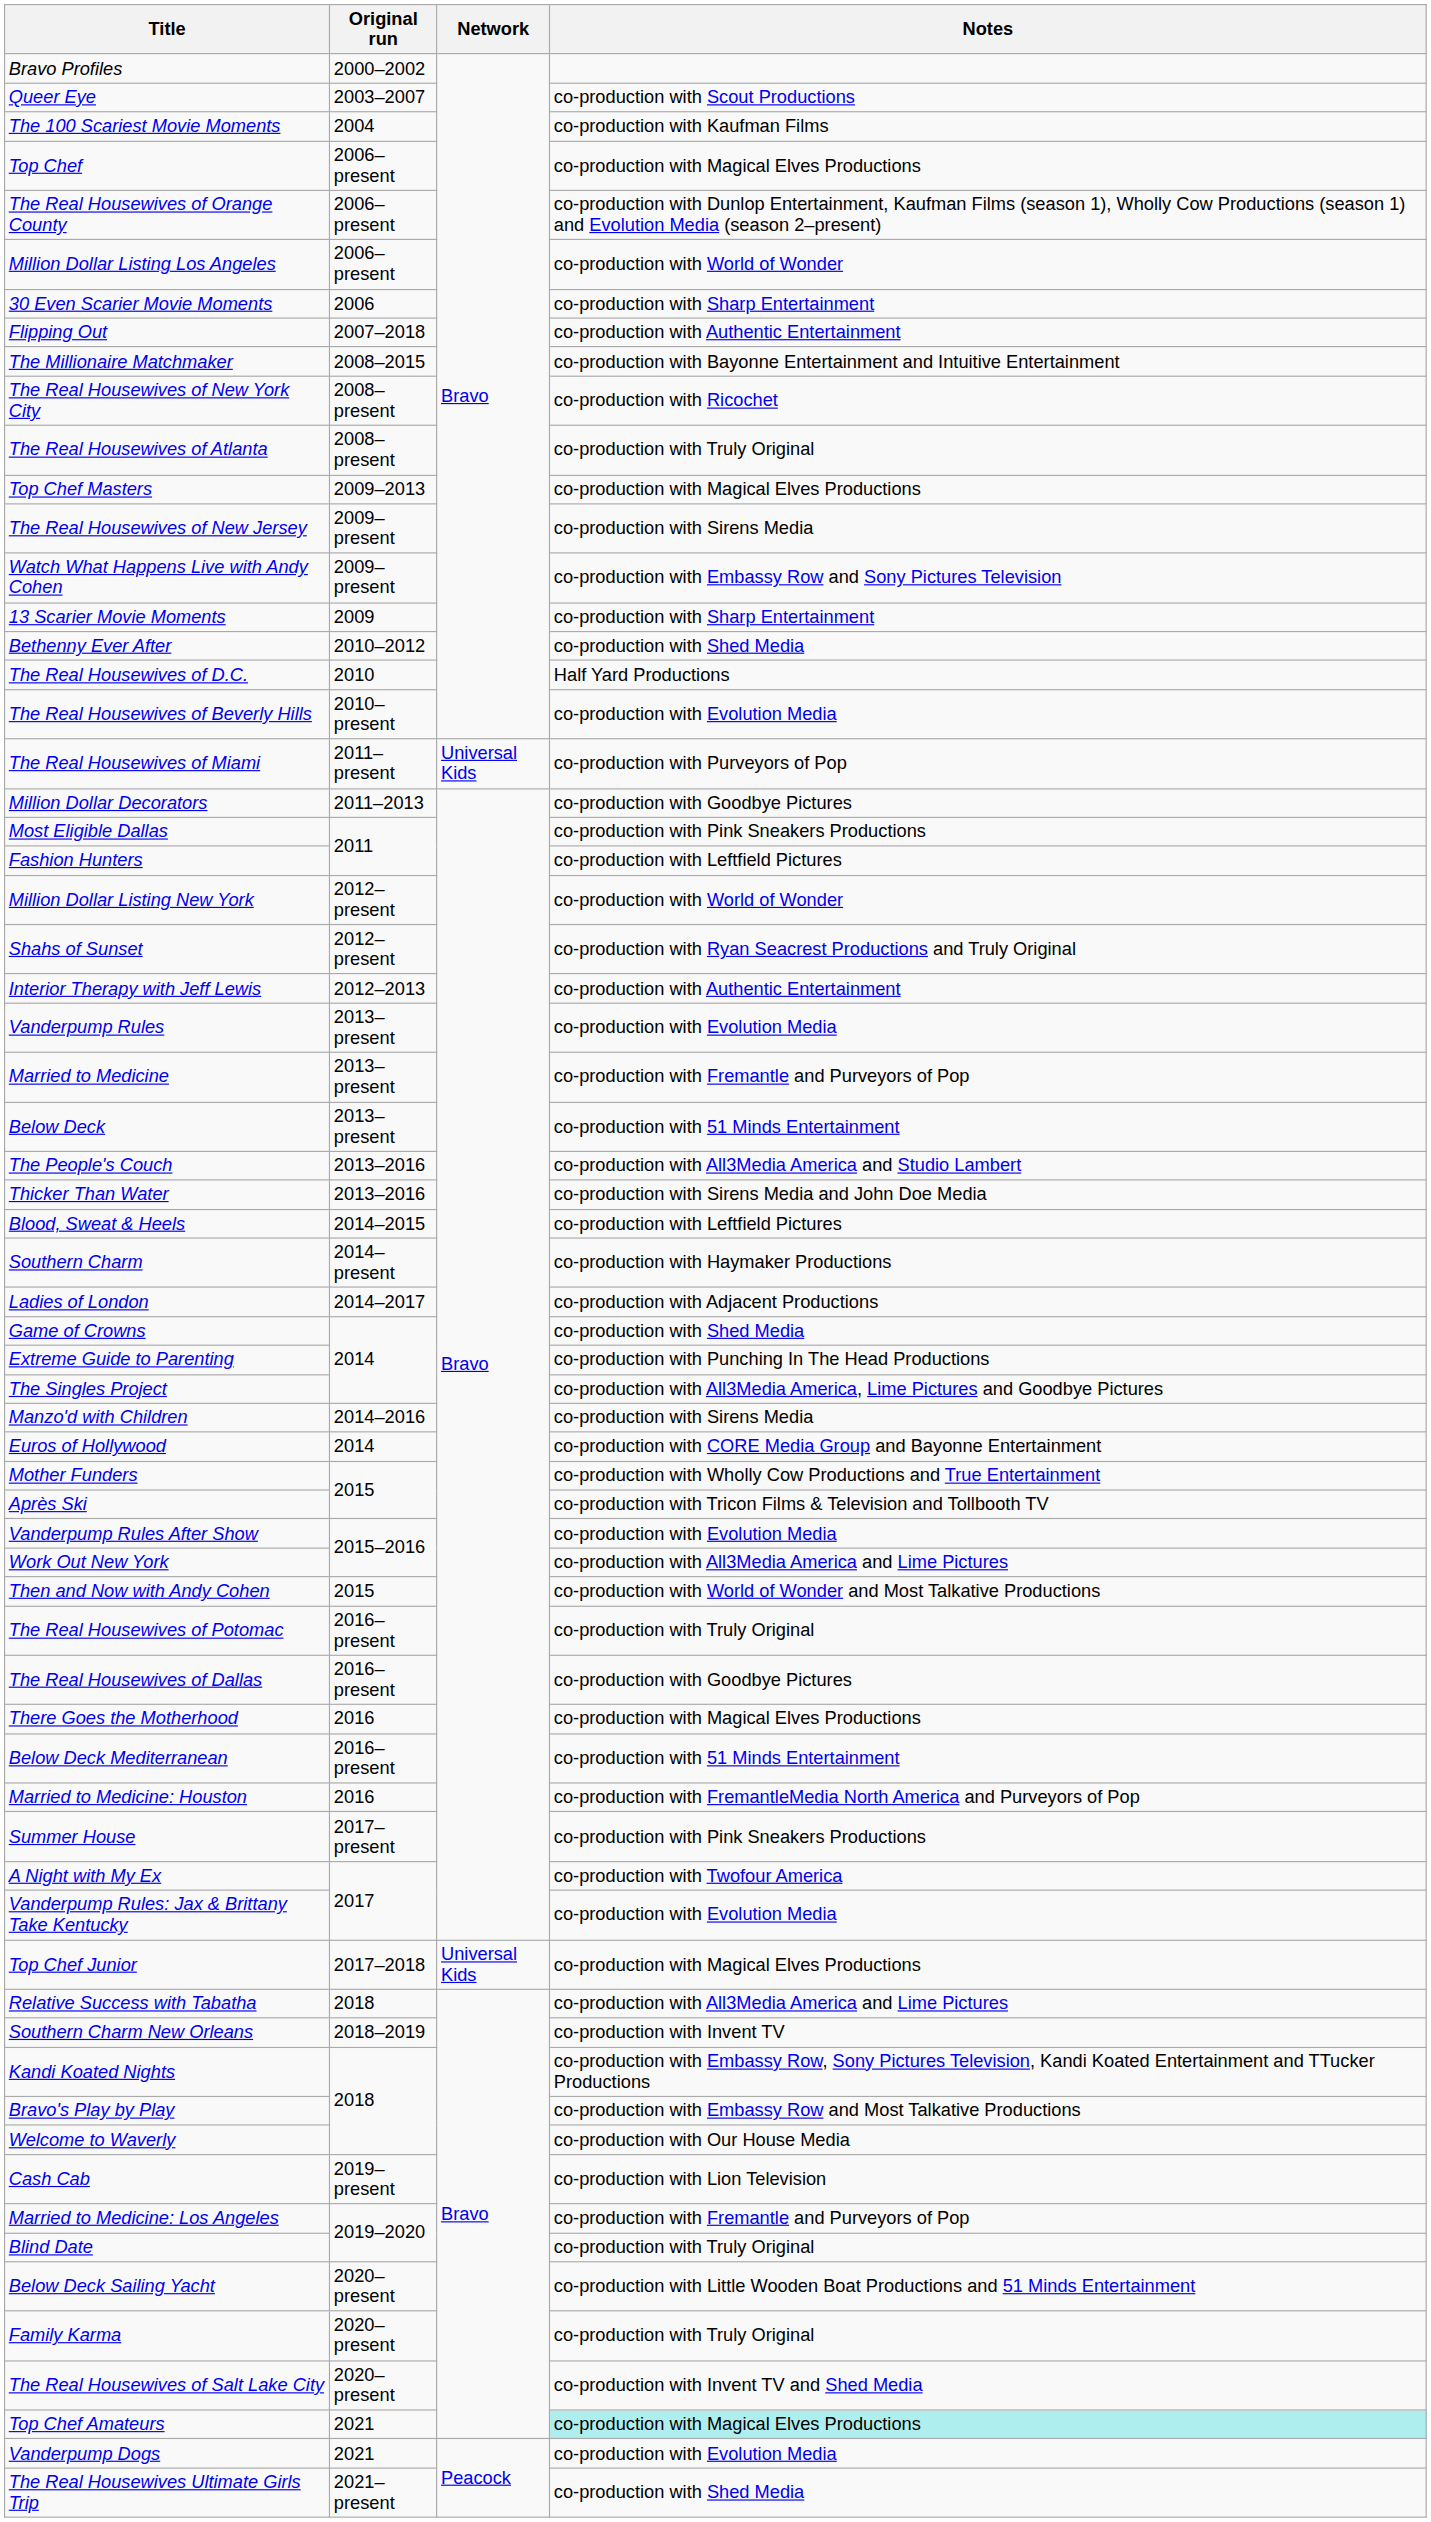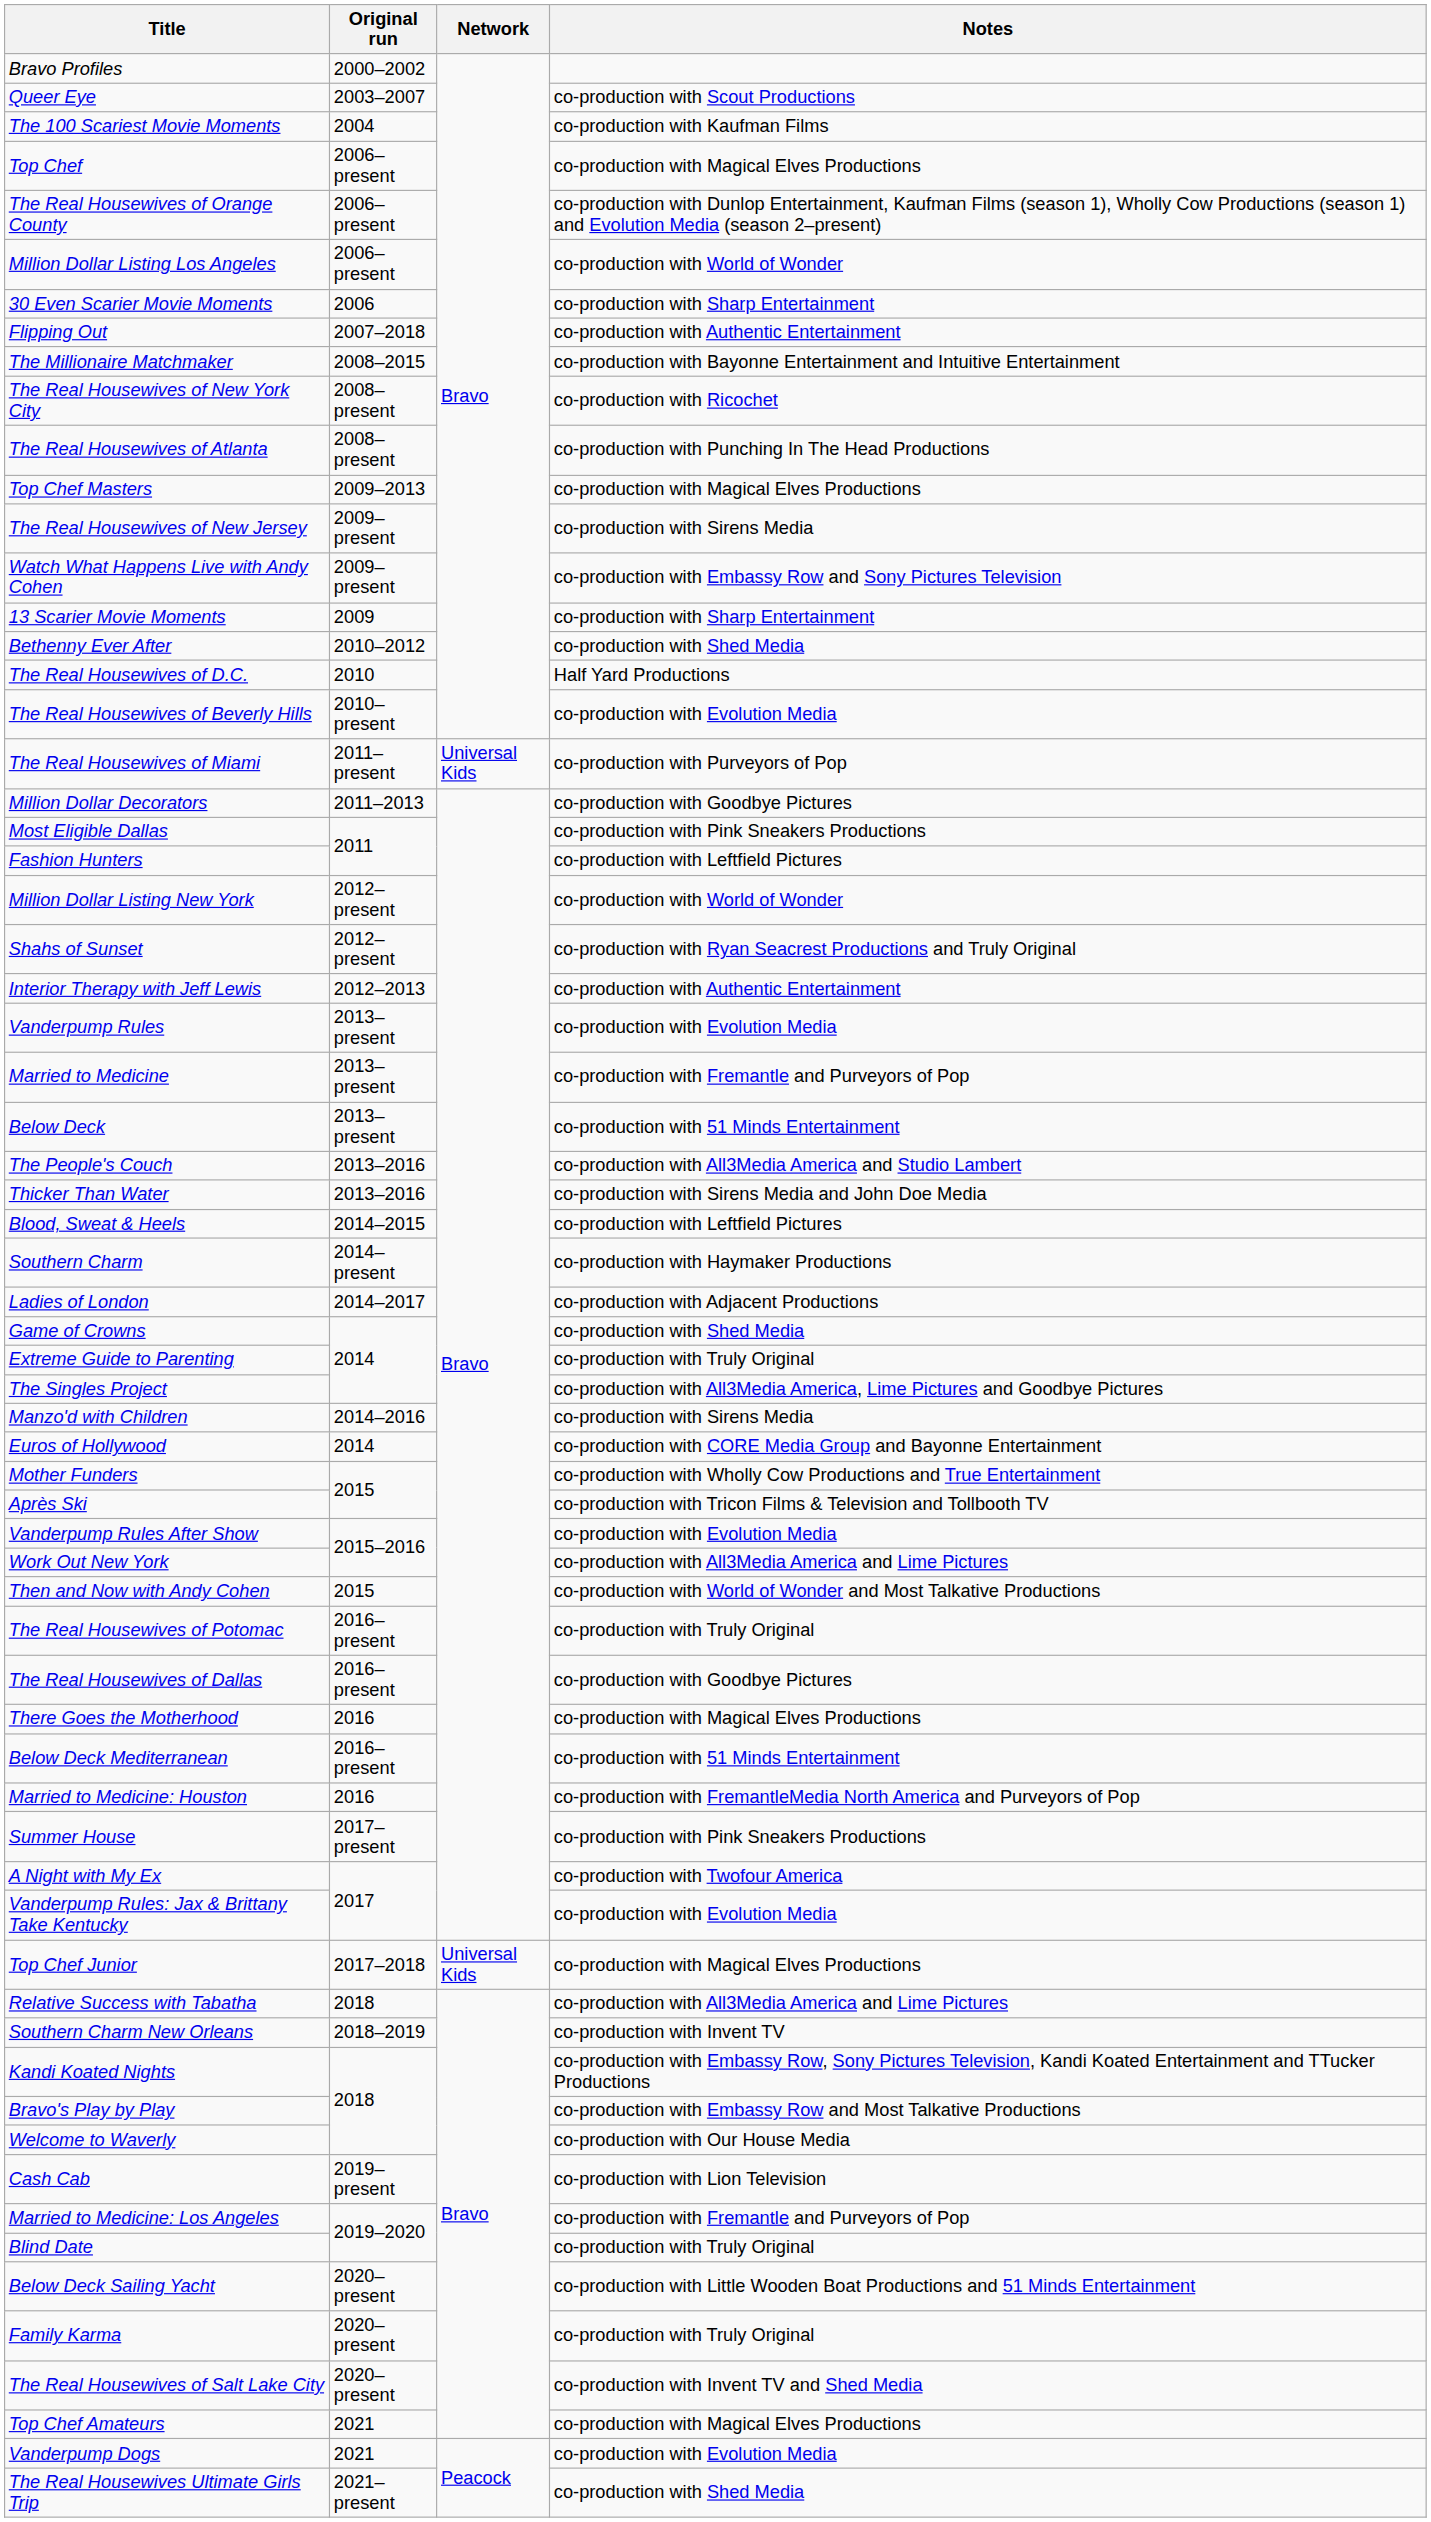 <table class="wikitable sortable">
 <tr>
 <th>Title</th>
 <th>Original run</th>
 <th>Network</th>
 <th>Notes</th>
 </tr>
 <tr>
 <td><em>Bravo Profiles</em></td>
 <td>2000–2002</td>
 <td rowspan="18"><a href='#'>Bravo</a></td>
 <td></td>
 </tr>
 <tr>
 <td><em><a href='#'>Queer Eye</a></em></td>
 <td>2003–2007</td>
 <td>co-production with <a href='#'>Scout Productions</a></td>
 </tr>
 <tr>
 <td><em><a href='#'>The 100 Scariest Movie Moments</a></em></td>
 <td>2004</td>
 <td>co-production with Kaufman Films</td>
 </tr>
 <tr>
 <td><em><a href='#'>Top Chef</a></em></td>
 <td>2006–present</td>
 <td>co-production with Magical Elves Productions</td>
 </tr>
 <tr>
 <td><em><a href='#'>The Real Housewives of Orange County</a></em></td>
 <td>2006–present</td>
 <td>co-production with Dunlop Entertainment, Kaufman Films (season 1), Wholly Cow Productions (season 1) and <a href='#'>Evolution Media</a> (season 2–present)</td>
 </tr>
 <tr>
 <td><em><a href='#'>Million Dollar Listing Los Angeles</a></em></td>
 <td>2006–present</td>
 <td>co-production with <a href='#'>World of Wonder</a></td>
 </tr>
 <tr>
 <td><em><a href='#'>30 Even Scarier Movie Moments</a></em></td>
 <td>2006</td>
 <td>co-production with <a href='#'>Sharp Entertainment</a></td>
 </tr>
 <tr>
 <td><em><a href='#'>Flipping Out</a></em></td>
 <td>2007–2018</td>
 <td>co-production with <a href='#'>Authentic Entertainment</a></td>
 </tr>
 <tr>
 <td><em><a href='#'>The Millionaire Matchmaker</a></em></td>
 <td>2008–2015</td>
 <td>co-production with Bayonne Entertainment and Intuitive Entertainment</td>
 </tr>
 <tr>
 <td><em><a href='#'>The Real Housewives of New York City</a></em></td>
 <td>2008–present</td>
 <td>co-production with <a href='#'>Ricochet</a></td>
 </tr>
 <tr>
 <td><em><a href='#'>The Real Housewives of Atlanta</a></em></td>
 <td>2008–present</td>
-<td>co-production with Truly Original</td>
+<td>co-production with Punching In The Head Productions</td>
 </tr>
 <tr>
 <td><em><a href='#'>Top Chef Masters</a></em></td>
 <td>2009–2013</td>
 <td>co-production with Magical Elves Productions</td>
 </tr>
 <tr>
 <td><em><a href='#'>The Real Housewives of New Jersey</a></em></td>
 <td>2009–present</td>
 <td>co-production with Sirens Media</td>
 </tr>
 <tr>
 <td><em><a href='#'>Watch What Happens Live with Andy Cohen</a></em></td>
 <td>2009–present</td>
 <td>co-production with <a href='#'>Embassy Row</a> and <a href='#'>Sony Pictures Television</a></td>
 </tr>
 <tr>
 <td><em><a href='#'>13 Scarier Movie Moments</a></em></td>
 <td>2009</td>
 <td>co-production with <a href='#'>Sharp Entertainment</a></td>
 </tr>
 <tr>
 <td><em><a href='#'>Bethenny Ever After</a></em></td>
 <td>2010–2012</td>
 <td>co-production with <a href='#'>Shed Media</a></td>
 </tr>
 <tr>
 <td><em><a href='#'>The Real Housewives of D.C.</a></em></td>
 <td>2010</td>
 <td>Half Yard Productions</td>
 </tr>
 <tr>
 <td><em><a href='#'>The Real Housewives of Beverly Hills</a></em></td>
 <td>2010–present</td>
 <td>co-production with <a href='#'>Evolution Media</a></td>
 </tr>
 <tr>
 <td><em><a href='#'>The Real Housewives of Miami</a></em></td>
 <td>2011–present</td>
 <td><a href='#'>Universal Kids</a></td>
 <td>co-production with Purveyors of Pop</td>
 </tr>
 <tr>
 <td><em><a href='#'>Million Dollar Decorators</a></em></td>
 <td>2011–2013</td>
 <td rowspan="32"><a href='#'>Bravo</a></td>
 <td>co-production with Goodbye Pictures</td>
 </tr>
 <tr>
 <td><em><a href='#'>Most Eligible Dallas</a></em></td>
 <td rowspan="2">2011</td>
 <td>co-production with Pink Sneakers Productions</td>
 </tr>
 <tr>
 <td><em><a href='#'>Fashion Hunters</a></em></td>
 <td>co-production with Leftfield Pictures</td>
 </tr>
 <tr>
 <td><em><a href='#'>Million Dollar Listing New York</a></em></td>
 <td>2012–present</td>
 <td>co-production with <a href='#'>World of Wonder</a></td>
 </tr>
 <tr>
 <td><em><a href='#'>Shahs of Sunset</a></em></td>
 <td>2012–present</td>
 <td>co-production with <a href='#'>Ryan Seacrest Productions</a> and Truly Original</td>
 </tr>
 <tr>
 <td><em><a href='#'>Interior Therapy with Jeff Lewis</a></em></td>
 <td>2012–2013</td>
 <td>co-production with <a href='#'>Authentic Entertainment</a></td>
 </tr>
 <tr>
 <td><em><a href='#'>Vanderpump Rules</a></em></td>
 <td>2013–present</td>
 <td>co-production with <a href='#'>Evolution Media</a></td>
 </tr>
 <tr>
 <td><em><a href='#'>Married to Medicine</a></em></td>
 <td>2013–present</td>
 <td>co-production with <a href='#'>Fremantle</a> and Purveyors of Pop</td>
 </tr>
 <tr>
 <td><em><a href='#'>Below Deck</a></em></td>
 <td>2013–present</td>
 <td>co-production with <a href='#'>51 Minds Entertainment</a></td>
 </tr>
 <tr>
 <td><em><a href='#'>The People's Couch</a></em></td>
 <td>2013–2016</td>
 <td>co-production with <a href='#'>All3Media America</a> and <a href='#'>Studio Lambert</a></td>
 </tr>
 <tr>
 <td><em><a href='#'>Thicker Than Water</a></em></td>
 <td>2013–2016</td>
 <td>co-production with Sirens Media and John Doe Media</td>
 </tr>
 <tr>
 <td><em><a href='#'>Blood, Sweat & Heels</a></em></td>
 <td>2014–2015</td>
 <td>co-production with Leftfield Pictures</td>
 </tr>
 <tr>
 <td><em><a href='#'>Southern Charm</a></em></td>
 <td>2014–present</td>
 <td>co-production with Haymaker Productions</td>
 </tr>
 <tr>
 <td><em><a href='#'>Ladies of London</a></em></td>
 <td>2014–2017</td>
 <td>co-production with Adjacent Productions</td>
 </tr>
 <tr>
 <td><em><a href='#'>Game of Crowns</a></em></td>
 <td rowspan="3">2014</td>
 <td>co-production with <a href='#'>Shed Media</a></td>
 </tr>
 <tr>
 <td><em><a href='#'>Extreme Guide to Parenting</a></em></td>
-<td>co-production with Punching In The Head Productions</td>
+<td>co-production with Truly Original</td>
 </tr>
 <tr>
 <td><em><a href='#'>The Singles Project</a></em></td>
 <td>co-production with <a href='#'>All3Media America</a>, <a href='#'>Lime Pictures</a> and Goodbye Pictures</td>
 </tr>
 <tr>
 <td><em><a href='#'>Manzo'd with Children</a></em></td>
 <td>2014–2016</td>
 <td>co-production with Sirens Media</td>
 </tr>
 <tr>
 <td><em><a href='#'>Euros of Hollywood</a></em></td>
 <td>2014</td>
 <td>co-production with <a href='#'>CORE Media Group</a> and Bayonne Entertainment</td>
 </tr>
 <tr>
 <td><em><a href='#'>Mother Funders</a></em></td>
 <td rowspan="2">2015</td>
 <td>co-production with Wholly Cow Productions and <a href='#'>True Entertainment</a></td>
 </tr>
 <tr>
 <td><em><a href='#'>Après Ski</a></em></td>
 <td>co-production with Tricon Films & Television and Tollbooth TV</td>
 </tr>
 <tr>
 <td><em><a href='#'>Vanderpump Rules After Show</a></em></td>
 <td rowspan="2">2015–2016</td>
 <td>co-production with <a href='#'>Evolution Media</a></td>
 </tr>
 <tr>
 <td><em><a href='#'>Work Out New York</a></em></td>
 <td>co-production with <a href='#'>All3Media America</a> and <a href='#'>Lime Pictures</a></td>
 </tr>
 <tr>
 <td><em><a href='#'>Then and Now with Andy Cohen</a></em></td>
 <td>2015</td>
 <td>co-production with <a href='#'>World of Wonder</a> and Most Talkative Productions</td>
 </tr>
 <tr>
 <td><em><a href='#'>The Real Housewives of Potomac</a></em></td>
 <td>2016–present</td>
 <td>co-production with Truly Original</td>
 </tr>
 <tr>
 <td><em><a href='#'>The Real Housewives of Dallas</a></em></td>
 <td>2016–present</td>
 <td>co-production with Goodbye Pictures</td>
 </tr>
 <tr>
 <td><em><a href='#'>There Goes the Motherhood</a></em></td>
 <td>2016</td>
 <td>co-production with Magical Elves Productions</td>
 </tr>
 <tr>
 <td><em><a href='#'>Below Deck Mediterranean</a></em></td>
 <td>2016–present</td>
 <td>co-production with <a href='#'>51 Minds Entertainment</a></td>
 </tr>
 <tr>
 <td><em><a href='#'>Married to Medicine: Houston</a></em></td>
 <td>2016</td>
 <td>co-production with <a href='#'>FremantleMedia North America</a> and Purveyors of Pop</td>
 </tr>
 <tr>
 <td><em><a href='#'>Summer House</a></em></td>
 <td>2017–present</td>
 <td>co-production with Pink Sneakers Productions</td>
 </tr>
 <tr>
 <td><em><a href='#'>A Night with My Ex</a></em></td>
 <td rowspan="2">2017</td>
 <td>co-production with <a href='#'>Twofour America</a></td>
 </tr>
 <tr>
 <td><em><a href='#'>Vanderpump Rules: Jax & Brittany Take Kentucky</a></em></td>
 <td>co-production with <a href='#'>Evolution Media</a></td>
 </tr>
 <tr>
 <td><em><a href='#'>Top Chef Junior</a></em></td>
 <td>2017–2018</td>
 <td><a href='#'>Universal Kids</a></td>
 <td>co-production with Magical Elves Productions</td>
 </tr>
 <tr>
 <td><em><a href='#'>Relative Success with Tabatha</a></em></td>
 <td>2018</td>
 <td rowspan="12"><a href='#'>Bravo</a></td>
 <td>co-production with <a href='#'>All3Media America</a> and <a href='#'>Lime Pictures</a></td>
 </tr>
 <tr>
 <td><em><a href='#'>Southern Charm New Orleans</a></em></td>
 <td>2018–2019</td>
 <td>co-production with Invent TV</td>
 </tr>
 <tr>
 <td><em><a href='#'>Kandi Koated Nights</a></em></td>
 <td rowspan="3">2018</td>
 <td>co-production with <a href='#'>Embassy Row</a>, <a href='#'>Sony Pictures Television</a>, Kandi Koated Entertainment and TTucker Productions</td>
 </tr>
 <tr>
 <td><em><a href='#'>Bravo's Play by Play</a></em></td>
 <td>co-production with <a href='#'>Embassy Row</a> and Most Talkative Productions</td>
 </tr>
 <tr>
 <td><em><a href='#'>Welcome to Waverly</a></em></td>
 <td>co-production with Our House Media</td>
 </tr>
 <tr>
 <td><em><a href='#'>Cash Cab</a></em></td>
 <td>2019–present</td>
 <td>co-production with Lion Television</td>
 </tr>
 <tr>
 <td><em><a href='#'>Married to Medicine: Los Angeles</a></em></td>
 <td rowspan="2">2019–2020</td>
 <td>co-production with <a href='#'>Fremantle</a> and Purveyors of Pop</td>
 </tr>
 <tr>
 <td><em><a href='#'>Blind Date</a></em></td>
 <td>co-production with Truly Original</td>
 </tr>
 <tr>
 <td><em><a href='#'>Below Deck Sailing Yacht</a></em></td>
 <td>2020–present</td>
 <td>co-production with Little Wooden Boat Productions and <a href='#'>51 Minds Entertainment</a></td>
 </tr>
 <tr>
 <td><em><a href='#'>Family Karma</a></em></td>
 <td>2020–present</td>
 <td>co-production with Truly Original</td>
 </tr>
 <tr>
 <td><em><a href='#'>The Real Housewives of Salt Lake City</a></em></td>
 <td>2020–present</td>
 <td>co-production with Invent TV and <a href='#'>Shed Media</a></td>
 </tr>
 <tr>
 <td><em><a href='#'>Top Chef Amateurs</a></em></td>
 <td>2021</td>
-<td style="background: paleturquoise;">co-production with Magical Elves Productions</td>
+<td>co-production with Magical Elves Productions</td>
 </tr>
 <tr>
 <td><em><a href='#'>Vanderpump Dogs</a></em></td>
 <td>2021</td>
 <td rowspan="2"><a href='#'>Peacock</a></td>
 <td>co-production with <a href='#'>Evolution Media</a></td>
 </tr>
 <tr>
 <td><em><a href='#'>The Real Housewives Ultimate Girls Trip</a></em></td>
 <td>2021–present</td>
 <td>co-production with <a href='#'>Shed Media</a></td>
 </tr>
 </table>
